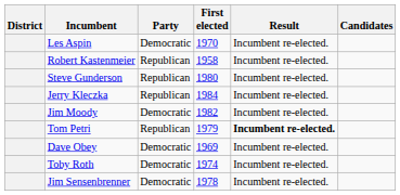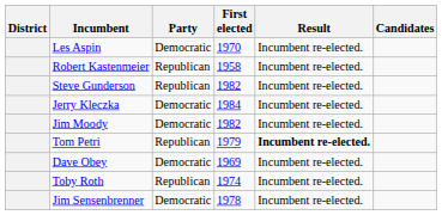 <table class=wikitable>
 <tr valign=bottom>
 <th>District</th>
 <th>Incumbent</th>
 <th>Party</th>
 <th>First<br>elected</th>
 <th>Result</th>
 <th>Candidates</th>
 </tr>
 <tr>
 <th></th>
 <td><a href='#'>Les Aspin</a></td>
 <td>Democratic</td>
 <td><a href='#'>1970</a></td>
 <td>Incumbent re-elected.</td>
 <td nowrap></td>
 </tr>
 <tr>
 <th></th>
 <td><a href='#'>Robert Kastenmeier</a></td>
 <td>Republican</td>
 <td><a href='#'>1958</a></td>
 <td>Incumbent re-elected.</td>
 <td nowrap></td>
 </tr>
 <tr>
 <th></th>
 <td><a href='#'>Steve Gunderson</a></td>
 <td>Republican</td>
-<td><a href='#'>1980</a></td>
+<td><a href='#'>1982</a></td>
 <td>Incumbent re-elected.</td>
 <td nowrap></td>
 </tr>
 <tr>
 <th></th>
 <td><a href='#'>Jerry Kleczka</a></td>
-<td>Republican</td>
+<td>Democratic</td>
 <td><a href='#'>1984</a></td>
 <td>Incumbent re-elected.</td>
 <td nowrap></td>
 </tr>
 <tr>
 <th></th>
 <td><a href='#'>Jim Moody</a></td>
 <td>Democratic</td>
 <td><a href='#'>1982</a></td>
 <td>Incumbent re-elected.</td>
 <td nowrap></td>
 </tr>
 <tr>
 <th></th>
 <td><a href='#'>Tom Petri</a></td>
 <td>Republican</td>
 <td><a href='#'>1979 </a></td>
 <td><strong>Incumbent re-elected.</strong></td>
 <td nowrap></td>
 </tr>
 <tr>
 <th></th>
 <td><a href='#'>Dave Obey</a></td>
 <td>Democratic</td>
 <td><a href='#'>1969 </a></td>
 <td>Incumbent re-elected.</td>
 <td nowrap></td>
 </tr>
 <tr>
 <th></th>
 <td><a href='#'>Toby Roth</a></td>
-<td>Democratic</td>
+<td>Republican</td>
 <td><a href='#'>1974</a></td>
 <td>Incumbent re-elected.</td>
 <td nowrap></td>
 </tr>
 <tr>
 <th></th>
 <td><a href='#'>Jim Sensenbrenner</a></td>
 <td>Democratic</td>
 <td><a href='#'>1978</a></td>
 <td>Incumbent re-elected.</td>
 <td nowrap></td>
 </tr>
 </table>
